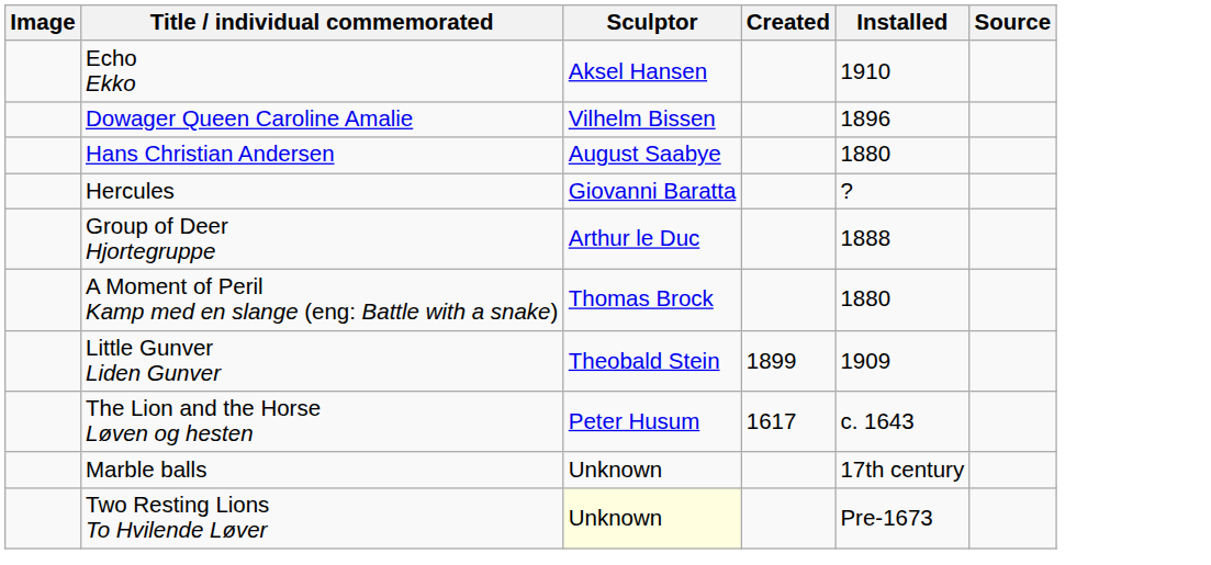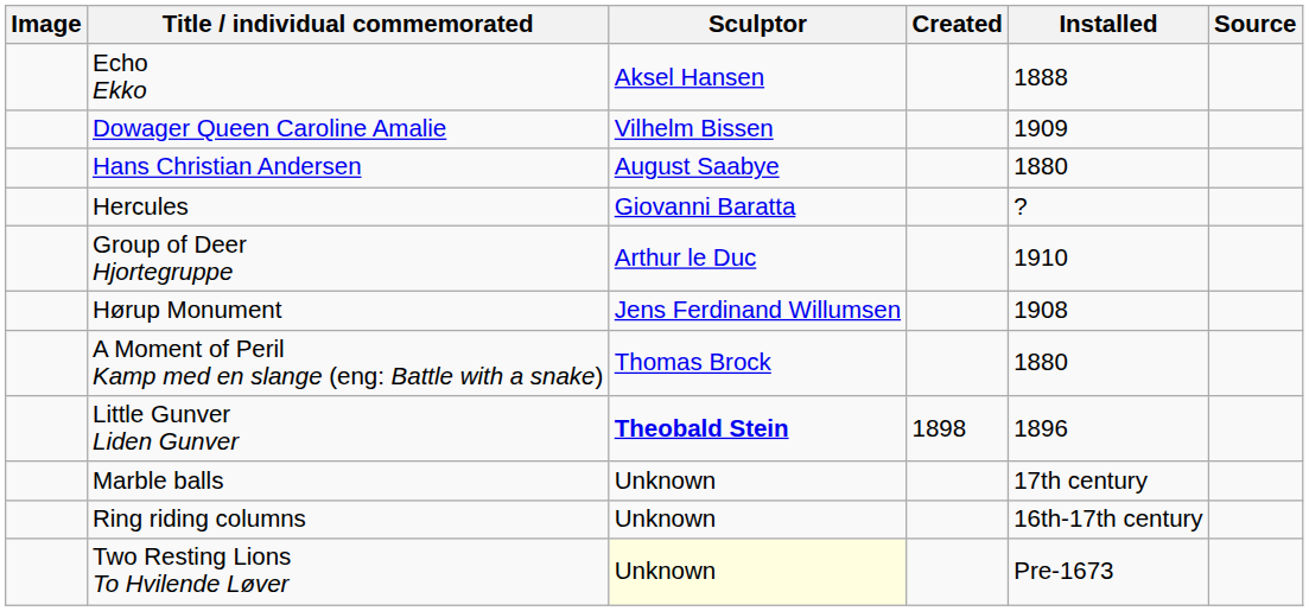 <table class="wikitable sortable">
 <tr>
 <th>Image</th>
 <th>Title / individual commemorated</th>
 <th>Sculptor</th>
 <th>Created</th>
 <th>Installed</th>
 <th>Source</th>
 </tr>
 <tr>
 <td></td>
 <td>Echo<br><em>Ekko</em></td>
 <td><a href='#'>Aksel Hansen</a></td>
 <td></td>
-<td>1910</td>
+<td>1888</td>
 <td></td>
 </tr>
 <tr>
 <td></td>
 <td><a href='#'>Dowager Queen Caroline Amalie</a></td>
 <td><a href='#'>Vilhelm Bissen</a></td>
 <td></td>
-<td>1896</td>
+<td>1909</td>
 <td></td>
 </tr>
 <tr>
 <td></td>
 <td><a href='#'>Hans Christian Andersen</a></td>
 <td><a href='#'>August Saabye</a></td>
 <td></td>
 <td>1880</td>
 <td></td>
 </tr>
 <tr>
 <td></td>
 <td>Hercules</td>
 <td><a href='#'>Giovanni Baratta</a></td>
 <td></td>
 <td>?</td>
 <td></td>
 </tr>
 <tr>
 <td></td>
 <td>Group of Deer<br><em>Hjortegruppe</em></td>
 <td><a href='#'>Arthur le Duc</a></td>
 <td></td>
-<td>1888</td>
+<td>1910</td>
+<td></td>
+</tr>
+<tr>
+<td></td>
+<td>Hørup Monument</td>
+<td><a href='#'>Jens Ferdinand Willumsen</a></td>
+<td></td>
+<td>1908</td>
 <td></td>
 </tr>
 <tr>
 <td></td>
 <td>A Moment of Peril<br><em>Kamp med en slange</em> (eng: <em>Battle with a snake</em>)</td>
 <td><a href='#'>Thomas Brock</a></td>
 <td></td>
 <td>1880</td>
 <td></td>
 </tr>
 <tr>
 <td></td>
 <td>Little Gunver<br><em>Liden Gunver</em></td>
-<td><a href='#'>Theobald Stein</a></td>
-<td>1899</td>
-<td>1909</td>
-<td></td>
-</tr>
-<tr>
-<td></td>
-<td>The Lion and the Horse<br><em>Løven og hesten</em></td>
-<td><a href='#'>Peter Husum</a></td>
-<td>1617</td>
-<td>c. 1643</td>
+<td><strong><a href='#'>Theobald Stein</a></strong></td>
+<td>1898</td>
+<td>1896</td>
 <td></td>
 </tr>
 <tr>
 <td></td>
 <td>Marble balls</td>
 <td>Unknown</td>
 <td></td>
 <td>17th century</td>
 <td></td>
 </tr>
 <tr>
 <td></td>
+<td>Ring riding columns</td>
+<td>Unknown</td>
+<td></td>
+<td>16th-17th century</td>
+<td></td>
+</tr>
+<tr>
+<td></td>
 <td>Two Resting Lions<br><em>To Hvilende Løver</em></td>
 <td style="background: lightyellow;">Unknown</td>
 <td></td>
 <td>Pre-1673</td>
 <td></td>
 </tr>
 </table>
